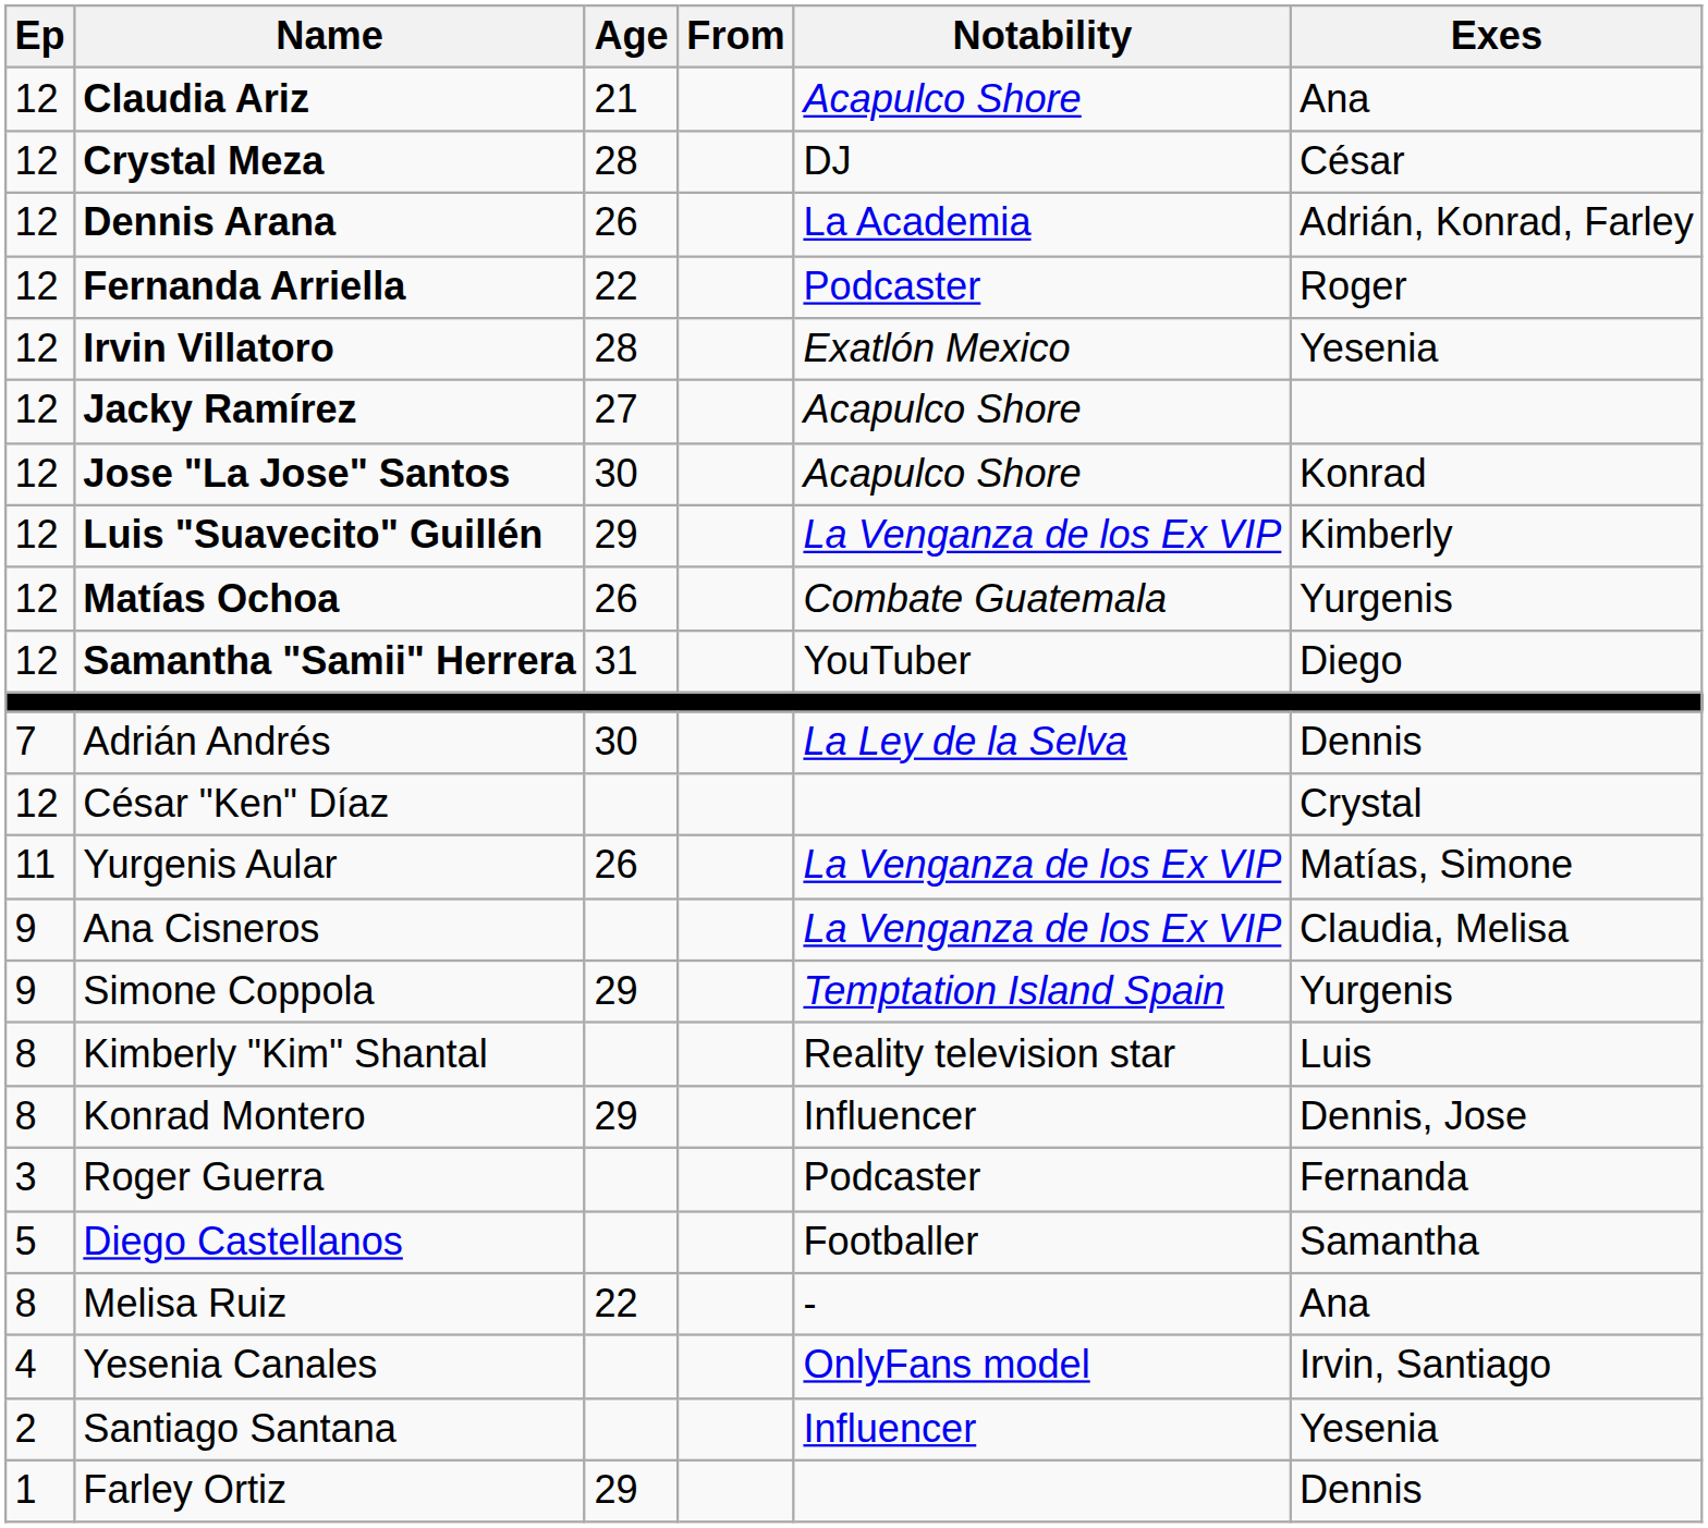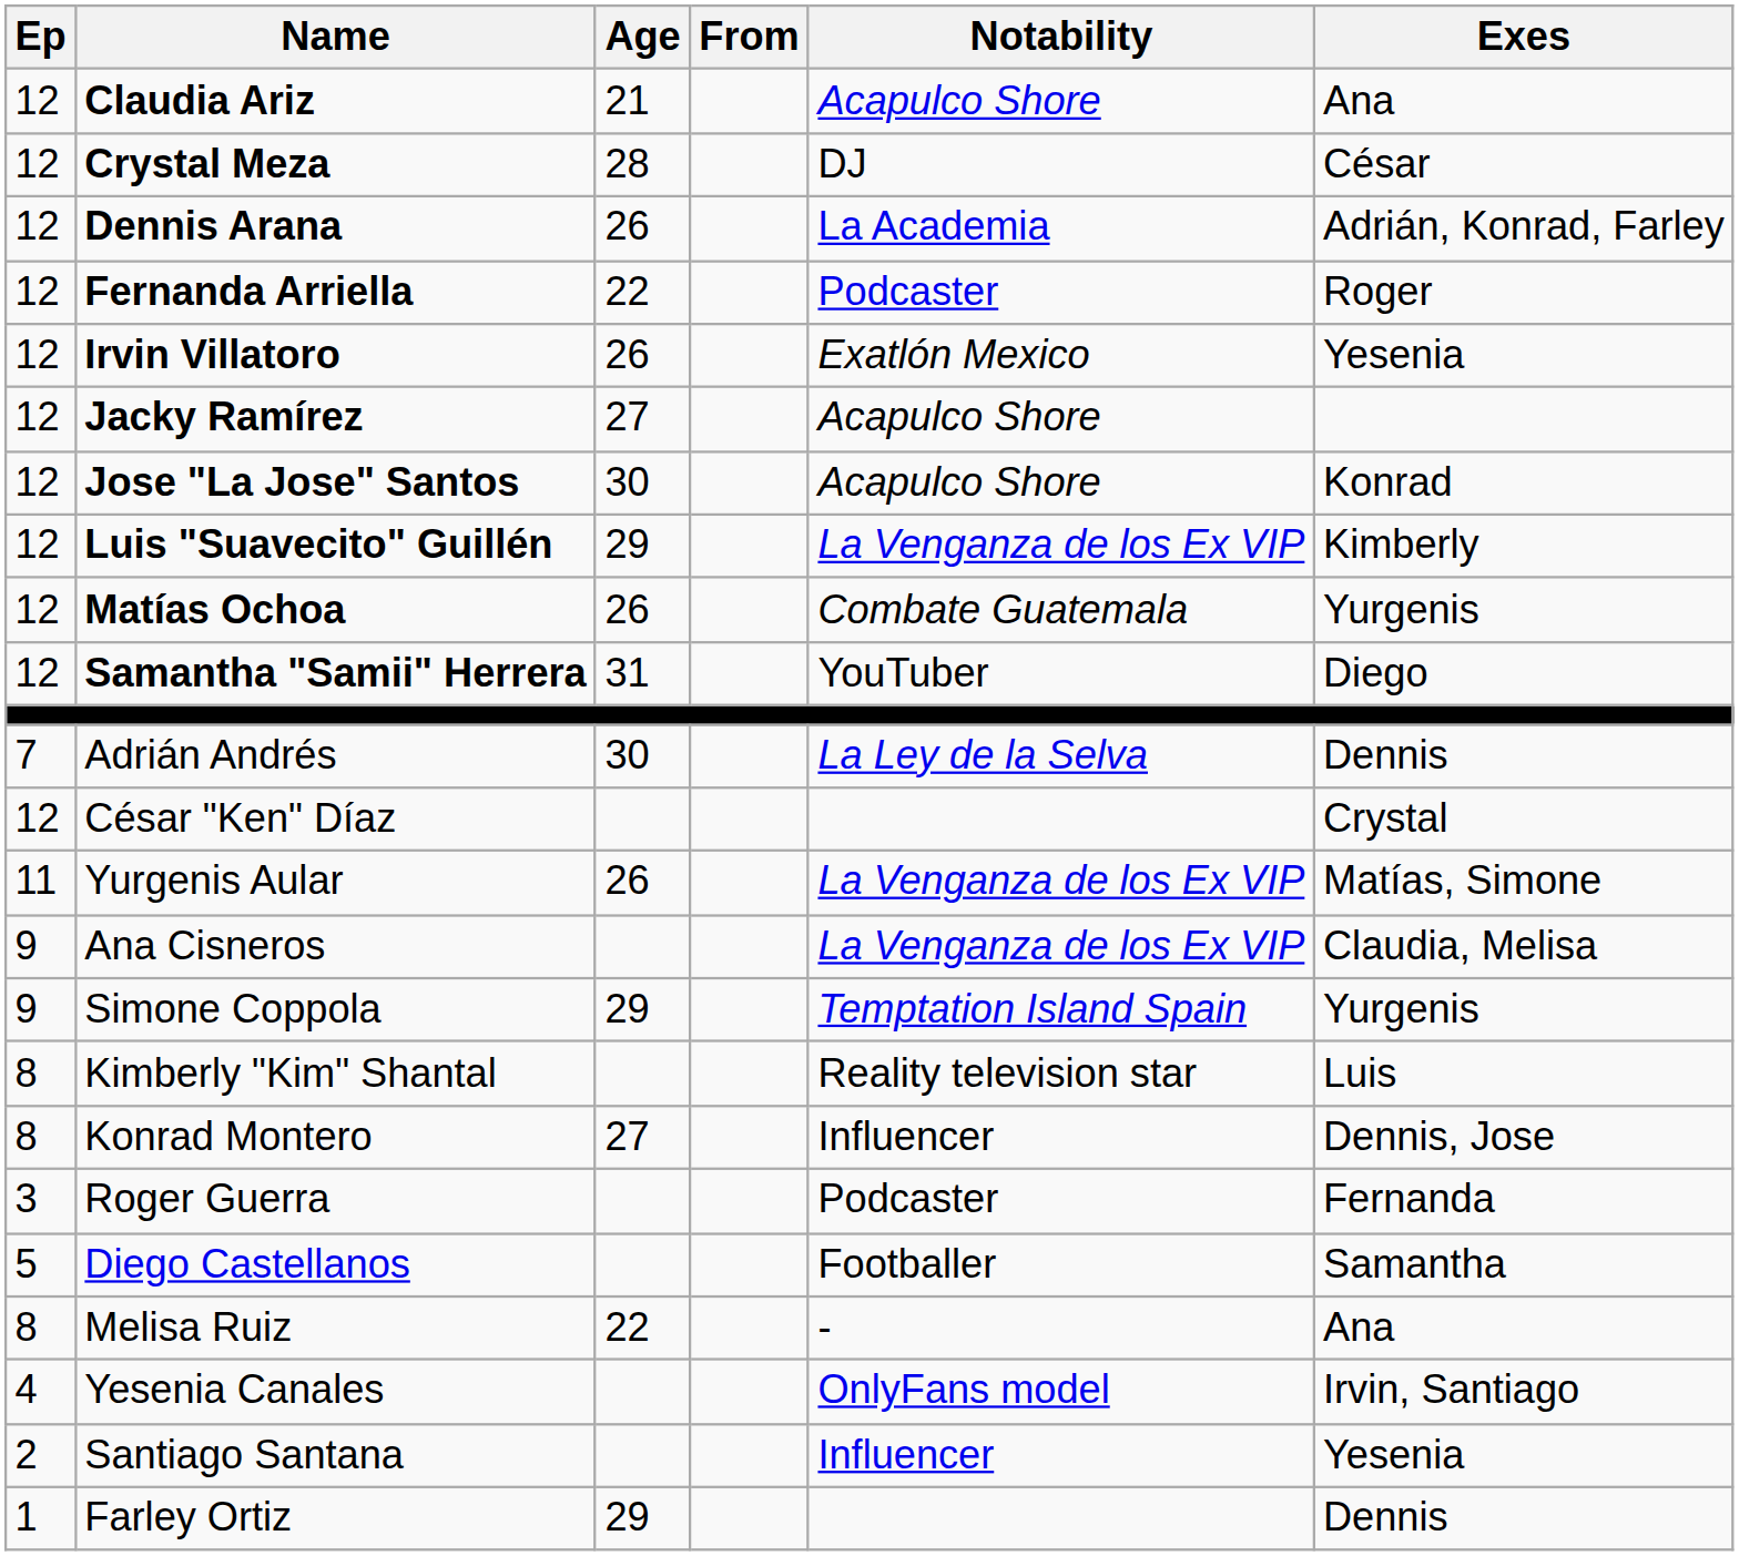 <table class="wikitable sortable">
 <tr>
 <th>Ep</th>
 <th>Name</th>
 <th>Age</th>
 <th>From</th>
 <th>Notability</th>
 <th>Exes</th>
 </tr>
 <tr>
 <td>12</td>
 <td><strong>Claudia Ariz</strong></td>
 <td>21</td>
 <td></td>
 <td><em><a href='#'>Acapulco Shore</a></em></td>
 <td>Ana</td>
 </tr>
 <tr>
 <td>12</td>
 <td><strong>Crystal Meza</strong></td>
 <td>28</td>
 <td></td>
 <td>DJ</td>
 <td>César</td>
 </tr>
 <tr>
 <td>12</td>
 <td><strong>Dennis Arana</strong></td>
 <td>26</td>
 <td></td>
 <td><a href='#'>La Academia</a></td>
 <td>Adrián, Konrad, Farley</td>
 </tr>
 <tr>
 <td>12</td>
 <td><strong>Fernanda Arriella</strong></td>
 <td>22</td>
 <td></td>
 <td><a href='#'>Podcaster</a></td>
 <td>Roger</td>
 </tr>
 <tr>
 <td>12</td>
 <td><strong>Irvin Villatoro</strong></td>
-<td>28</td>
+<td>26</td>
 <td></td>
 <td><em>Exatlón Mexico</em></td>
 <td>Yesenia</td>
 </tr>
 <tr>
 <td>12</td>
 <td><strong>Jacky Ramírez</strong></td>
 <td>27</td>
 <td></td>
 <td><em>Acapulco Shore</em></td>
 <td></td>
 </tr>
 <tr>
 <td>12</td>
 <td><strong>Jose "La Jose" Santos</strong></td>
 <td>30</td>
 <td></td>
 <td><em>Acapulco Shore</em></td>
 <td>Konrad</td>
 </tr>
 <tr>
 <td>12</td>
 <td><strong>Luis "Suavecito" Guillén</strong></td>
 <td>29</td>
 <td></td>
 <td><em><a href='#'>La Venganza de los Ex VIP</a></em></td>
 <td>Kimberly</td>
 </tr>
 <tr>
 <td>12</td>
 <td><strong>Matías Ochoa</strong></td>
 <td>26</td>
 <td></td>
 <td><em>Combate Guatemala</em></td>
 <td>Yurgenis</td>
 </tr>
 <tr>
 <td>12</td>
 <td><strong>Samantha "Samii" Herrera</strong></td>
 <td>31</td>
 <td></td>
 <td>YouTuber</td>
 <td>Diego</td>
 </tr>
 <tr>
 <th colspan="6" style="background:#000000;"></th>
 </tr>
 <tr>
 <td>7</td>
 <td>Adrián Andrés</td>
 <td>30</td>
 <td></td>
 <td><em><a href='#'>La Ley de la Selva</a></em></td>
 <td>Dennis</td>
 </tr>
 <tr>
 <td>12</td>
 <td>César "Ken" Díaz</td>
 <td></td>
 <td></td>
 <td></td>
 <td>Crystal</td>
 </tr>
 <tr>
 <td>11</td>
 <td>Yurgenis Aular</td>
 <td>26</td>
 <td></td>
 <td><em><a href='#'>La Venganza de los Ex VIP</a></em></td>
 <td>Matías, Simone</td>
 </tr>
 <tr>
 <td>9</td>
 <td>Ana Cisneros</td>
 <td></td>
 <td></td>
 <td><em><a href='#'>La Venganza de los Ex VIP</a></em></td>
 <td>Claudia, Melisa</td>
 </tr>
 <tr>
 <td>9</td>
 <td>Simone Coppola</td>
 <td>29</td>
 <td></td>
 <td><em><a href='#'>Temptation Island Spain</a></em></td>
 <td>Yurgenis</td>
 </tr>
 <tr>
 <td>8</td>
 <td>Kimberly "Kim" Shantal</td>
 <td></td>
 <td></td>
 <td>Reality television star</td>
 <td>Luis</td>
 </tr>
 <tr>
 <td>8</td>
 <td>Konrad Montero</td>
-<td>29</td>
+<td>27</td>
 <td></td>
 <td>Influencer</td>
 <td>Dennis, Jose</td>
 </tr>
 <tr>
 <td>3</td>
 <td>Roger Guerra</td>
 <td></td>
 <td></td>
 <td>Podcaster</td>
 <td>Fernanda</td>
 </tr>
 <tr>
 <td>5</td>
 <td><a href='#'>Diego Castellanos</a></td>
 <td></td>
 <td></td>
 <td>Footballer</td>
 <td>Samantha</td>
 </tr>
 <tr>
 <td>8</td>
 <td>Melisa Ruiz</td>
 <td>22</td>
 <td></td>
 <td>-</td>
 <td>Ana</td>
 </tr>
 <tr>
 <td>4</td>
 <td>Yesenia Canales</td>
 <td></td>
 <td></td>
 <td><a href='#'>OnlyFans model</a></td>
 <td>Irvin, Santiago</td>
 </tr>
 <tr>
 <td>2</td>
 <td>Santiago Santana</td>
 <td></td>
 <td></td>
 <td><a href='#'>Influencer</a></td>
 <td>Yesenia</td>
 </tr>
 <tr>
 <td>1</td>
 <td>Farley Ortiz</td>
 <td>29</td>
 <td></td>
 <td></td>
 <td>Dennis</td>
 </tr>
 </table>
